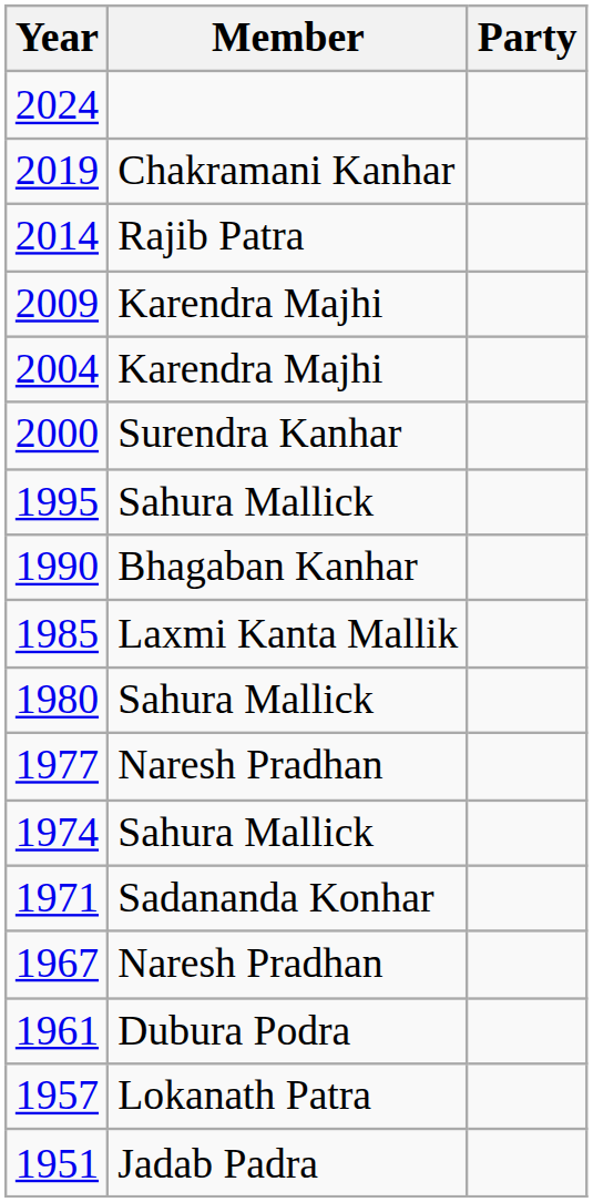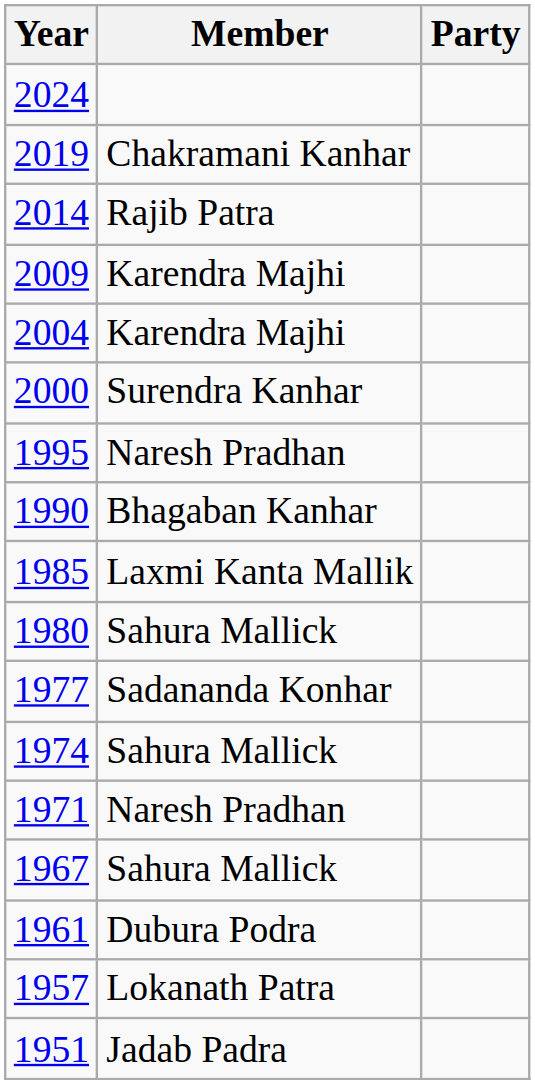 <table class="wikitable sortable">
 <tr>
 <th>Year</th>
 <th>Member</th>
 <th colspan="2">Party</th>
 </tr>
 <tr>
 <td><a href='#'>2024</a></td>
 <td></td>
 <td></td>
 </tr>
 <tr>
 <td><a href='#'>2019</a></td>
 <td>Chakramani Kanhar</td>
 <td></td>
 </tr>
 <tr>
 <td><a href='#'>2014</a></td>
 <td>Rajib Patra</td>
 <td></td>
 </tr>
 <tr>
 <td><a href='#'>2009</a></td>
 <td>Karendra Majhi</td>
 <td></td>
 </tr>
 <tr>
 <td><a href='#'>2004</a></td>
 <td>Karendra Majhi</td>
 <td></td>
 </tr>
 <tr>
 <td><a href='#'>2000</a></td>
 <td>Surendra Kanhar</td>
 <td></td>
 </tr>
 <tr>
 <td><a href='#'>1995</a></td>
-<td>Sahura Mallick</td>
+<td>Naresh Pradhan</td>
 <td></td>
 </tr>
 <tr>
 <td><a href='#'>1990</a></td>
 <td>Bhagaban Kanhar</td>
 <td></td>
 </tr>
 <tr>
 <td><a href='#'>1985</a></td>
 <td>Laxmi Kanta Mallik</td>
 <td></td>
 </tr>
 <tr>
 <td><a href='#'>1980</a></td>
 <td>Sahura Mallick</td>
 <td></td>
 </tr>
 <tr>
 <td><a href='#'>1977</a></td>
-<td>Naresh Pradhan</td>
+<td>Sadananda Konhar</td>
 <td></td>
 </tr>
 <tr>
 <td><a href='#'>1974</a></td>
 <td>Sahura Mallick</td>
 <td></td>
 </tr>
 <tr>
 <td><a href='#'>1971</a></td>
-<td>Sadananda Konhar</td>
+<td>Naresh Pradhan</td>
 <td></td>
 </tr>
 <tr>
 <td><a href='#'>1967</a></td>
-<td>Naresh Pradhan</td>
+<td>Sahura Mallick</td>
 <td></td>
 </tr>
 <tr>
 <td><a href='#'>1961</a></td>
 <td>Dubura Podra</td>
 <td></td>
 </tr>
 <tr>
 <td><a href='#'>1957</a></td>
 <td>Lokanath Patra</td>
 <td></td>
 </tr>
 <tr>
 <td><a href='#'>1951</a></td>
 <td>Jadab Padra</td>
 <td></td>
 </tr>
 <tr>
 </tr>
 </table>
